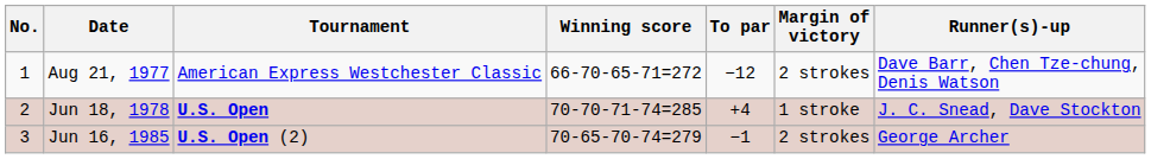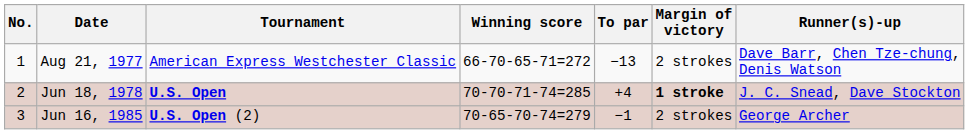 <table class="wikitable" style="font-size:95%;">
 <tr>
 <th>No.</th>
 <th>Date</th>
 <th>Tournament</th>
 <th>Winning score</th>
 <th>To par</th>
 <th>Margin of<br>victory</th>
 <th>Runner(s)-up</th>
 </tr>
 <tr>
 <td align=center>1</td>
 <td align=right>Aug 21, <a href='#'>1977</a></td>
 <td><a href='#'>American Express Westchester Classic</a></td>
 <td>66-70-65-71=272</td>
-<td align=center>−12</td>
+<td align=center>−13</td>
 <td>2 strokes</td>
 <td> <a href='#'>Dave Barr</a>,  <a href='#'>Chen Tze-chung</a>,<br> <a href='#'>Denis Watson</a></td>
 </tr>
 <tr style="background:#e5d1cb;">
 <td align=center>2</td>
 <td align=right>Jun 18, <a href='#'>1978</a></td>
 <td><strong><a href='#'>U.S. Open</a></strong></td>
 <td>70-70-71-74=285</td>
 <td align=center>+4</td>
-<td>1 stroke</td>
+<td><strong>1 stroke</strong></td>
 <td> <a href='#'>J. C. Snead</a>,  <a href='#'>Dave Stockton</a></td>
 </tr>
 <tr style="background:#e5d1cb;">
 <td align=center>3</td>
 <td align=right>Jun 16, <a href='#'>1985</a></td>
 <td><strong><a href='#'>U.S. Open</a></strong> (2)</td>
 <td>70-65-70-74=279</td>
 <td align=center>−1</td>
 <td>2 strokes</td>
 <td> <a href='#'>George Archer</a></td>
 </tr>
 </table>
